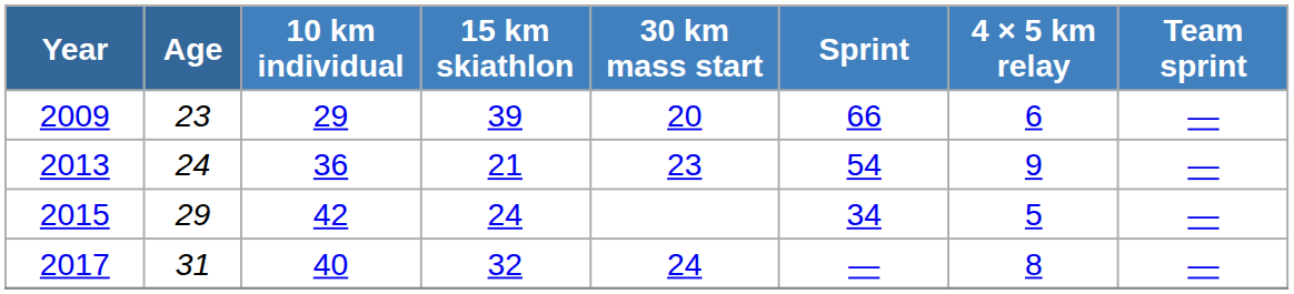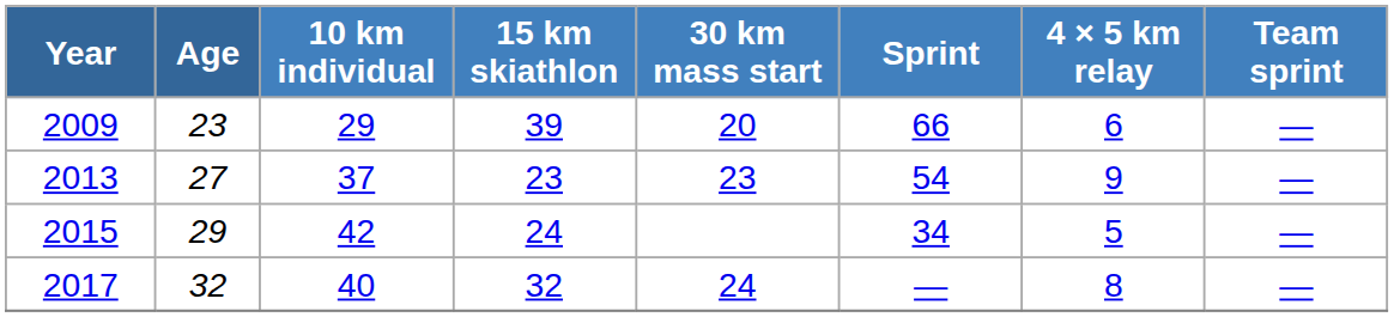 <table class="wikitable" style="font-size:95%; text-align:center; border:grey solid 1px; border-collapse:collapse; background:#ffffff;">
 <tr>
 <th style="background-color:#369; color:white; width:60px;"> Year </th>
 <th style="background-color:#369; color:white; width:40px;"> Age </th>
 <th style="background-color:#4180be; color:white; width:75px;"> 10 km <br> individual </th>
 <th style="background-color:#4180be; color:white; width:75px;"> 15 km <br> skiathlon </th>
 <th style="background-color:#4180be; color:white; width:75px;"> 30 km <br> mass start </th>
 <th style="background-color:#4180be; color:white; width:75px;"> Sprint </th>
 <th style="background-color:#4180be; color:white; width:75px;"> 4 × 5 km <br> relay </th>
 <th style="background-color:#4180be; color:white; width:75px;"> Team <br> sprint </th>
 </tr>
 <tr>
 <td><a href='#'>2009</a></td>
 <td><em>23</em></td>
 <td><a href='#'>29</a></td>
 <td><a href='#'>39</a></td>
 <td><a href='#'>20</a></td>
 <td><a href='#'>66</a></td>
 <td><a href='#'>6</a></td>
 <td><a href='#'>—</a></td>
 </tr>
 <tr>
 <td><a href='#'>2013</a></td>
-<td><em>24</em></td>
-<td><a href='#'>36</a></td>
-<td><a href='#'>21</a></td>
+<td><em>27</em></td>
+<td><a href='#'>37</a></td>
+<td><a href='#'>23</a></td>
 <td><a href='#'>23</a></td>
 <td><a href='#'>54</a></td>
 <td><a href='#'>9</a></td>
 <td><a href='#'>—</a></td>
 </tr>
 <tr>
 <td><a href='#'>2015</a></td>
 <td><em>29</em></td>
 <td><a href='#'>42</a></td>
 <td><a href='#'>24</a></td>
 <td><a href='#'></a></td>
 <td><a href='#'>34</a></td>
 <td><a href='#'>5</a></td>
 <td><a href='#'>—</a></td>
 </tr>
 <tr>
 <td><a href='#'>2017</a></td>
-<td><em>31</em></td>
+<td><em>32</em></td>
 <td><a href='#'>40</a></td>
 <td><a href='#'>32</a></td>
 <td><a href='#'>24</a></td>
 <td><a href='#'>—</a></td>
 <td><a href='#'>8</a></td>
 <td><a href='#'>—</a></td>
 </tr>
 <tr>
 </tr>
 </table>
